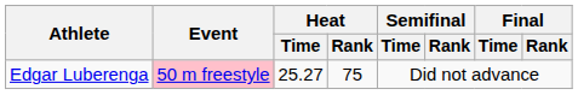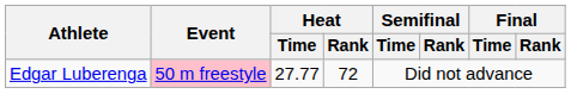 <table class=wikitable style="font-size:90%">
 <tr>
 <th rowspan="2">Athlete</th>
 <th rowspan="2">Event</th>
 <th colspan="2">Heat</th>
 <th colspan="2">Semifinal</th>
 <th colspan="2">Final</th>
 </tr>
 <tr style="font-size:95%">
 <th>Time</th>
 <th>Rank</th>
 <th>Time</th>
 <th>Rank</th>
 <th>Time</th>
 <th>Rank</th>
 </tr>
 <tr align=center>
 <td align=left><a href='#'>Edgar Luberenga</a></td>
 <td align=left style="background: pink;"><a href='#'>50 m freestyle</a></td>
-<td>25.27</td>
-<td>75</td>
+<td>27.77</td>
+<td>72</td>
 <td colspan=4>Did not advance</td>
 </tr>
 </table>
